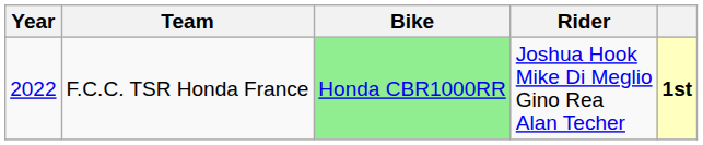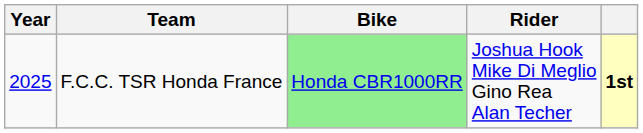 <table class="wikitable" style="text-align:center; font-size:85%">
 <tr>
 <th valign="middle">Year</th>
 <th valign="middle">Team</th>
 <th valign="middle">Bike</th>
 <th valign="middle">Rider</th>
 <th valign="middle"></th>
 </tr>
 <tr>
-<td><a href='#'>2022</a></td>
+<td><a href='#'>2025</a></td>
 <td> F.C.C. TSR Honda France</td>
 <td style="background: lightgreen;"><a href='#'>Honda CBR1000RR</a></td>
 <td align=left> <a href='#'>Joshua Hook</a> <br> <a href='#'>Mike Di Meglio</a><br> Gino Rea<br> <a href='#'>Alan Techer</a></td>
 <th style="background:#ffffbf;"><strong>1st</strong></th>
 </tr>
 </table>
